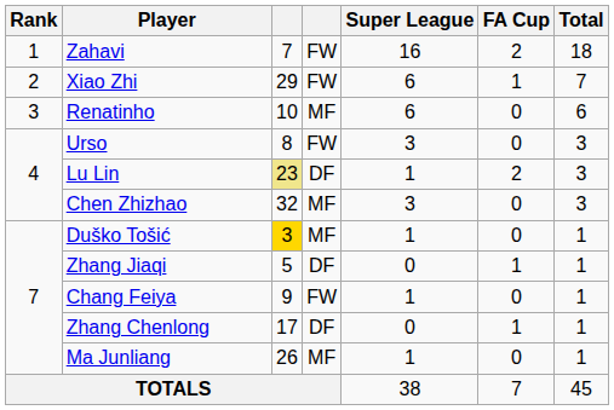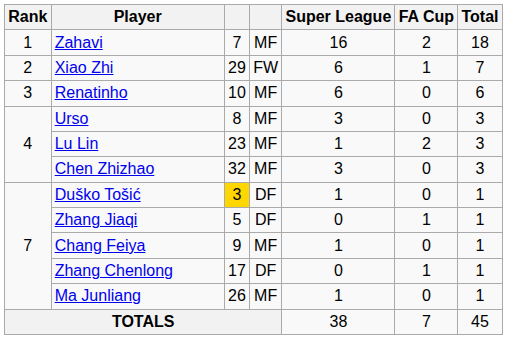 <table class="wikitable">
 <tr>
 <th>Rank</th>
 <th style="width:166px;">Player</th>
 <th></th>
 <th></th>
 <th>Super League</th>
 <th>FA Cup</th>
 <th>Total</th>
 </tr>
 <tr>
 <td align=center>1</td>
 <td> <a href='#'>Zahavi</a></td>
 <td align=center>7</td>
-<td align=center>FW</td>
+<td align=center>MF</td>
 <td align=center>16</td>
 <td align=center>2</td>
 <td align=center>18</td>
 </tr>
 <tr>
 <td align=center>2</td>
 <td> <a href='#'>Xiao Zhi</a></td>
 <td align=center>29</td>
 <td align=center>FW</td>
 <td align=center>6</td>
 <td align=center>1</td>
 <td align=center>7</td>
 </tr>
 <tr>
 <td align=center>3</td>
 <td> <a href='#'>Renatinho</a></td>
 <td align=center>10</td>
 <td align=center>MF</td>
 <td align=center>6</td>
 <td align=center>0</td>
 <td align=center>6</td>
 </tr>
 <tr>
 <td align=center rowspan=3>4</td>
 <td> <a href='#'>Urso</a></td>
 <td align=center>8</td>
-<td align=center>FW</td>
+<td align=center>MF</td>
 <td align=center>3</td>
 <td align=center>0</td>
 <td align=center>3</td>
 </tr>
 <tr>
 <td> <a href='#'>Lu Lin</a></td>
-<td align=center style="background: khaki;">23</td>
-<td align=center>DF</td>
+<td align=center>23</td>
+<td align=center>MF</td>
 <td align=center>1</td>
 <td align=center>2</td>
 <td align=center>3</td>
 </tr>
 <tr>
 <td> <a href='#'>Chen Zhizhao</a></td>
 <td align=center>32</td>
 <td align=center>MF</td>
 <td align=center>3</td>
 <td align=center>0</td>
 <td align=center>3</td>
 </tr>
 <tr>
 <td align=center rowspan=5>7</td>
 <td> <a href='#'>Duško Tošić</a></td>
 <td align=center style="background: gold;">3</td>
-<td align=center>MF</td>
+<td align=center>DF</td>
 <td align=center>1</td>
 <td align=center>0</td>
 <td align=center>1</td>
 </tr>
 <tr>
 <td> <a href='#'>Zhang Jiaqi</a></td>
 <td align=center>5</td>
 <td align=center>DF</td>
 <td align=center>0</td>
 <td align=center>1</td>
 <td align=center>1</td>
 </tr>
 <tr>
 <td> <a href='#'>Chang Feiya</a></td>
 <td align=center>9</td>
-<td align=center>FW</td>
+<td align=center>MF</td>
 <td align=center>1</td>
 <td align=center>0</td>
 <td align=center>1</td>
 </tr>
 <tr>
 <td> <a href='#'>Zhang Chenlong</a></td>
 <td align=center>17</td>
 <td align=center>DF</td>
 <td align=center>0</td>
 <td align=center>1</td>
 <td align=center>1</td>
 </tr>
 <tr>
 <td> <a href='#'>Ma Junliang</a></td>
 <td align=center>26</td>
 <td align=center>MF</td>
 <td align=center>1</td>
 <td align=center>0</td>
 <td align=center>1</td>
 </tr>
 <tr>
 <th align=center colspan=4>TOTALS</th>
 <td align=center>38</td>
 <td align=center>7</td>
 <td align=center>45</td>
 </tr>
 </table>
